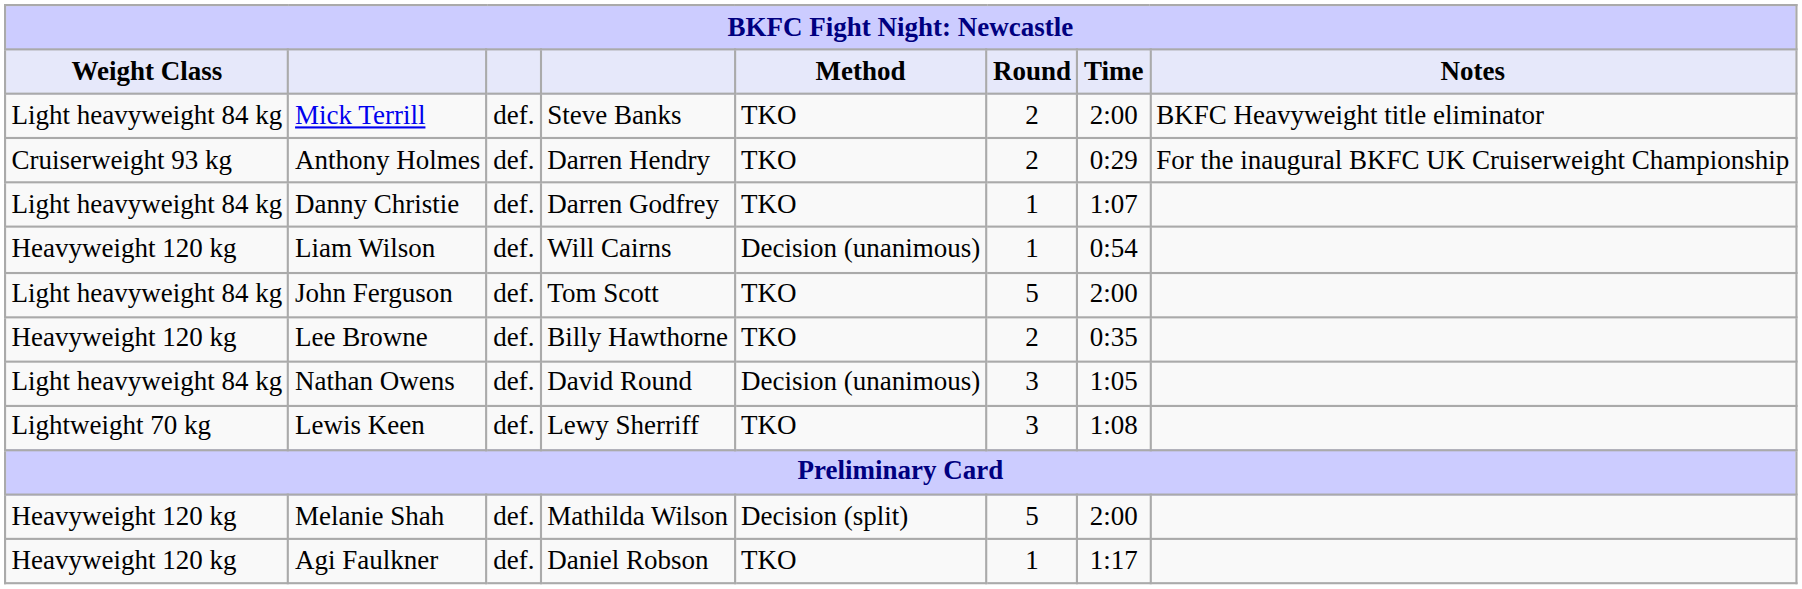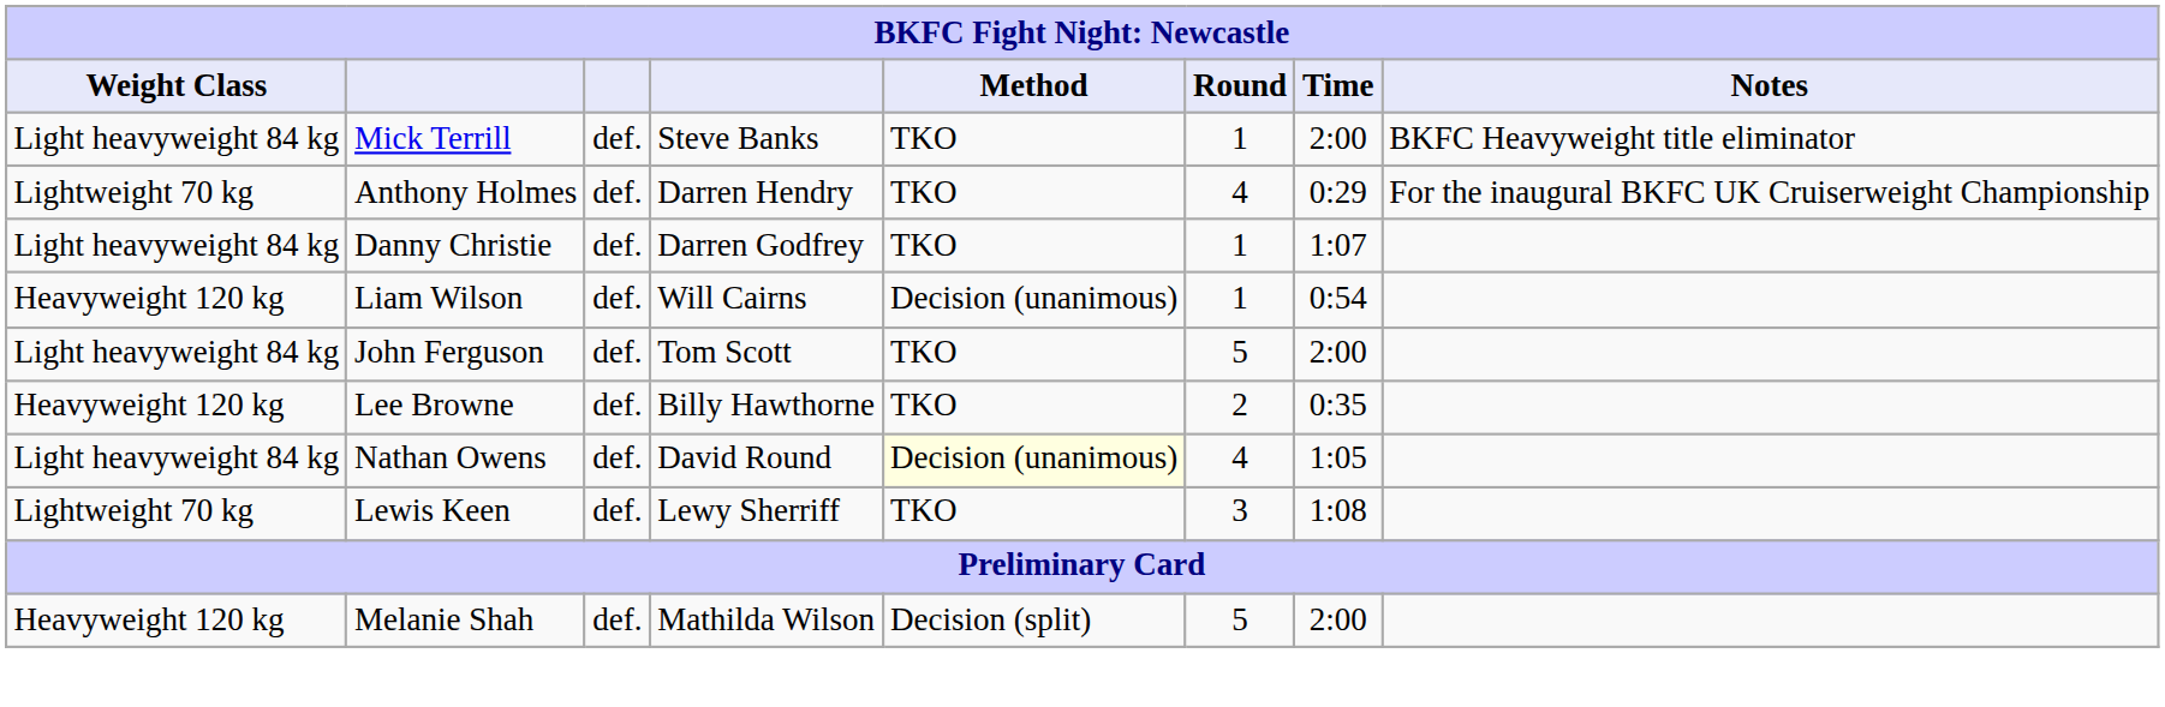 <table class="wikitable" style="font-size: 80%;">
 <tr>
 <th colspan="8" style="background-color: #ccf; color: #000080; text-align: center;"><strong>BKFC Fight Night: Newcastle</strong></th>
 </tr>
 <tr>
 <th colspan="1" style="background-color: #E6E8FA; color: #000000; text-align: center;">Weight Class</th>
 <th colspan="1" style="background-color: #E6E8FA; color: #000000; text-align: center;"></th>
 <th colspan="1" style="background-color: #E6E8FA; color: #000000; text-align: center;"></th>
 <th colspan="1" style="background-color: #E6E8FA; color: #000000; text-align: center;"></th>
 <th colspan="1" style="background-color: #E6E8FA; color: #000000; text-align: center;">Method</th>
 <th colspan="1" style="background-color: #E6E8FA; color: #000000; text-align: center;">Round</th>
 <th colspan="1" style="background-color: #E6E8FA; color: #000000; text-align: center;">Time</th>
 <th colspan="1" style="background-color: #E6E8FA; color: #000000; text-align: center;">Notes</th>
 </tr>
 <tr>
 <td>Light heavyweight 84 kg</td>
 <td> <a href='#'>Mick Terrill</a></td>
 <td align=center>def.</td>
 <td> Steve Banks</td>
 <td>TKO</td>
-<td align=center>2</td>
+<td align=center>1</td>
 <td align=center>2:00</td>
 <td>BKFC Heavyweight title eliminator</td>
 </tr>
 <tr>
-<td>Cruiserweight 93 kg</td>
+<td>Lightweight 70 kg</td>
 <td> Anthony Holmes</td>
 <td align=center>def.</td>
 <td> Darren Hendry</td>
 <td>TKO</td>
-<td align=center>2</td>
+<td align=center>4</td>
 <td align=center>0:29</td>
 <td>For the inaugural BKFC UK Cruiserweight Championship</td>
 </tr>
 <tr>
 <td>Light heavyweight 84 kg</td>
 <td> Danny Christie</td>
 <td align=center>def.</td>
 <td> Darren Godfrey</td>
 <td>TKO</td>
 <td align=center>1</td>
 <td align=center>1:07</td>
 <td></td>
 </tr>
 <tr>
 <td>Heavyweight 120 kg</td>
 <td> Liam Wilson</td>
 <td align=center>def.</td>
 <td> Will Cairns</td>
 <td>Decision (unanimous)</td>
 <td align=center>1</td>
 <td align=center>0:54</td>
 <td></td>
 </tr>
 <tr>
 <td>Light heavyweight 84 kg</td>
 <td> John Ferguson</td>
 <td align=center>def.</td>
 <td> Tom Scott</td>
 <td>TKO</td>
 <td align=center>5</td>
 <td align=center>2:00</td>
 <td></td>
 </tr>
 <tr>
 <td>Heavyweight 120 kg</td>
 <td> Lee Browne</td>
 <td align=center>def.</td>
 <td> Billy Hawthorne</td>
 <td>TKO</td>
 <td align=center>2</td>
 <td align=center>0:35</td>
 <td></td>
 </tr>
 <tr>
 <td>Light heavyweight 84 kg</td>
 <td> Nathan Owens</td>
 <td align=center>def.</td>
 <td> David Round</td>
-<td>Decision (unanimous)</td>
-<td align=center>3</td>
+<td style="background: lightyellow;">Decision (unanimous)</td>
+<td align=center>4</td>
 <td align=center>1:05</td>
 <td></td>
 </tr>
 <tr>
 <td>Lightweight 70 kg</td>
 <td> Lewis Keen</td>
 <td align=center>def.</td>
 <td> Lewy Sherriff</td>
 <td>TKO</td>
 <td align=center>3</td>
 <td align=center>1:08</td>
 <td></td>
 </tr>
 <tr>
 <th colspan="8" style="background-color: #ccf; color: #000080; text-align: center;"><strong>Preliminary Card</strong></th>
 </tr>
 <tr>
 <td>Heavyweight 120 kg</td>
 <td> Melanie Shah</td>
 <td align=center>def.</td>
 <td> Mathilda Wilson</td>
 <td>Decision (split)</td>
 <td align=center>5</td>
 <td align=center>2:00</td>
 <td></td>
 </tr>
-<tr>
-<td>Heavyweight 120 kg</td>
-<td> Agi Faulkner</td>
-<td align=center>def.</td>
-<td> Daniel Robson</td>
-<td>TKO</td>
-<td align=center>1</td>
-<td align=center>1:17</td>
-<td></td>
-</tr>
 </table>
